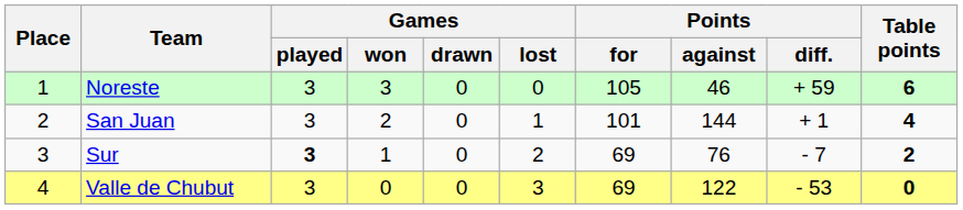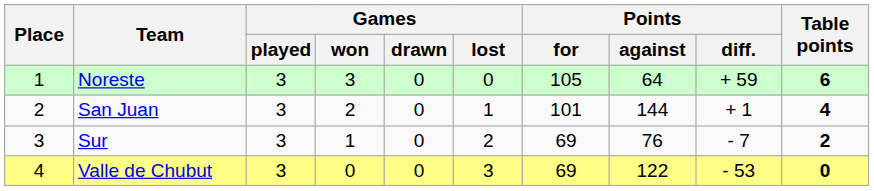 <table class="wikitable">
 <tr>
 <th rowspan=2 width="8%">Place</th>
 <th rowspan=2 width="20%">Team</th>
 <th colspan=4 width="32%">Games</th>
 <th colspan=3 width="30%">Points</th>
 <th rowspan=2 width="10%">Table<br>points</th>
 </tr>
 <tr>
 <th width="8%">played</th>
 <th width="8%">won</th>
 <th width="8%">drawn</th>
 <th width="8%">lost</th>
 <th width="10%">for</th>
 <th width="10%">against</th>
 <th width="10%">diff.</th>
 </tr>
 <tr align=center style="background: #ccffcc;">
 <td>1</td>
 <td align=left><a href='#'>Noreste</a></td>
 <td>3</td>
 <td>3</td>
 <td>0</td>
 <td>0</td>
 <td>105</td>
-<td>46</td>
+<td>64</td>
 <td>+ 59</td>
 <td><strong>6</strong></td>
 </tr>
 <tr align=center>
 <td>2</td>
 <td align=left><a href='#'>San Juan</a></td>
 <td>3</td>
 <td>2</td>
 <td>0</td>
 <td>1</td>
 <td>101</td>
 <td>144</td>
 <td>+ 1</td>
 <td><strong>4</strong></td>
 </tr>
 <tr align=center>
 <td>3</td>
 <td align=left><a href='#'>Sur</a></td>
-<td><strong>3</strong></td>
+<td>3</td>
 <td>1</td>
 <td>0</td>
 <td>2</td>
 <td>69</td>
 <td>76</td>
 <td>- 7</td>
 <td><strong>2</strong></td>
 </tr>
 <tr align=center style="background: #FFFF88;">
 <td>4</td>
 <td align=left><a href='#'>Valle de Chubut</a></td>
 <td>3</td>
 <td>0</td>
 <td>0</td>
 <td>3</td>
 <td>69</td>
 <td>122</td>
 <td>- 53</td>
 <td><strong>0</strong></td>
 </tr>
 </table>
